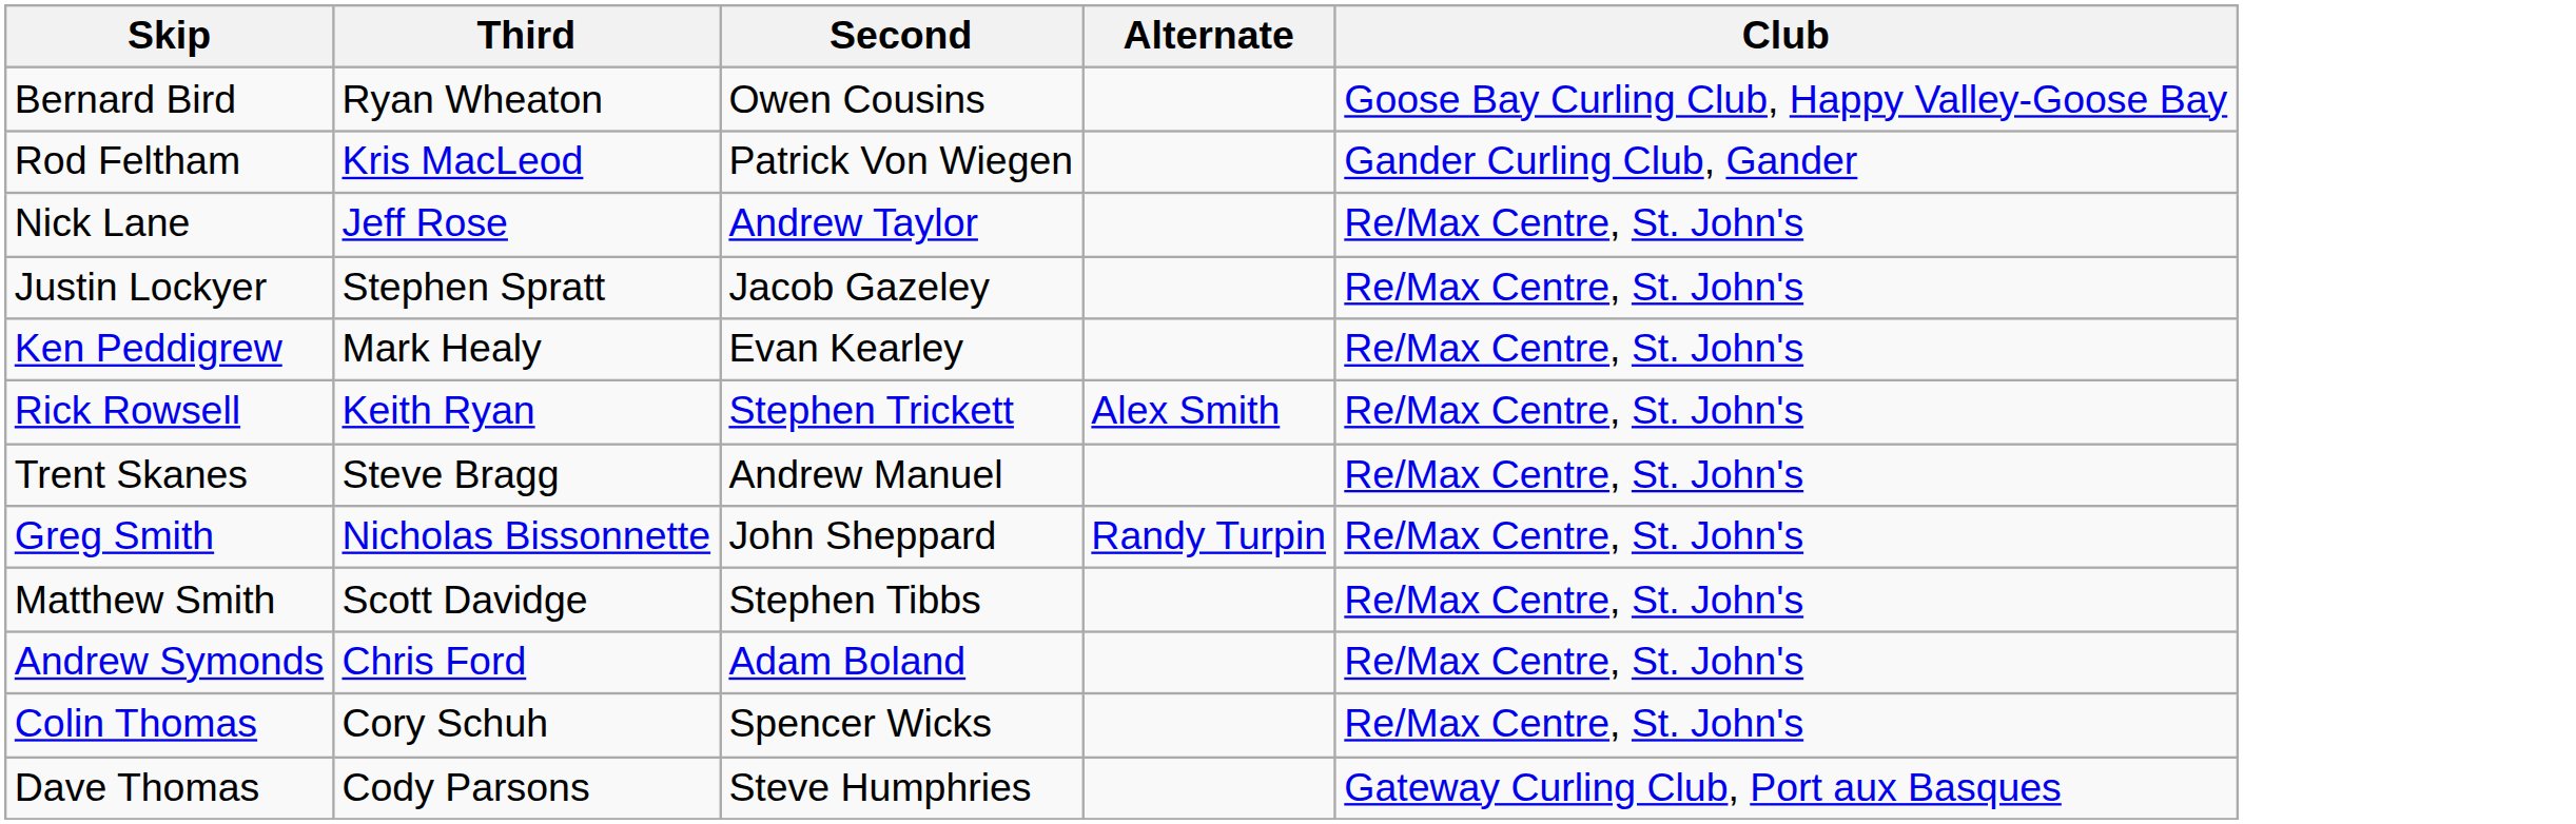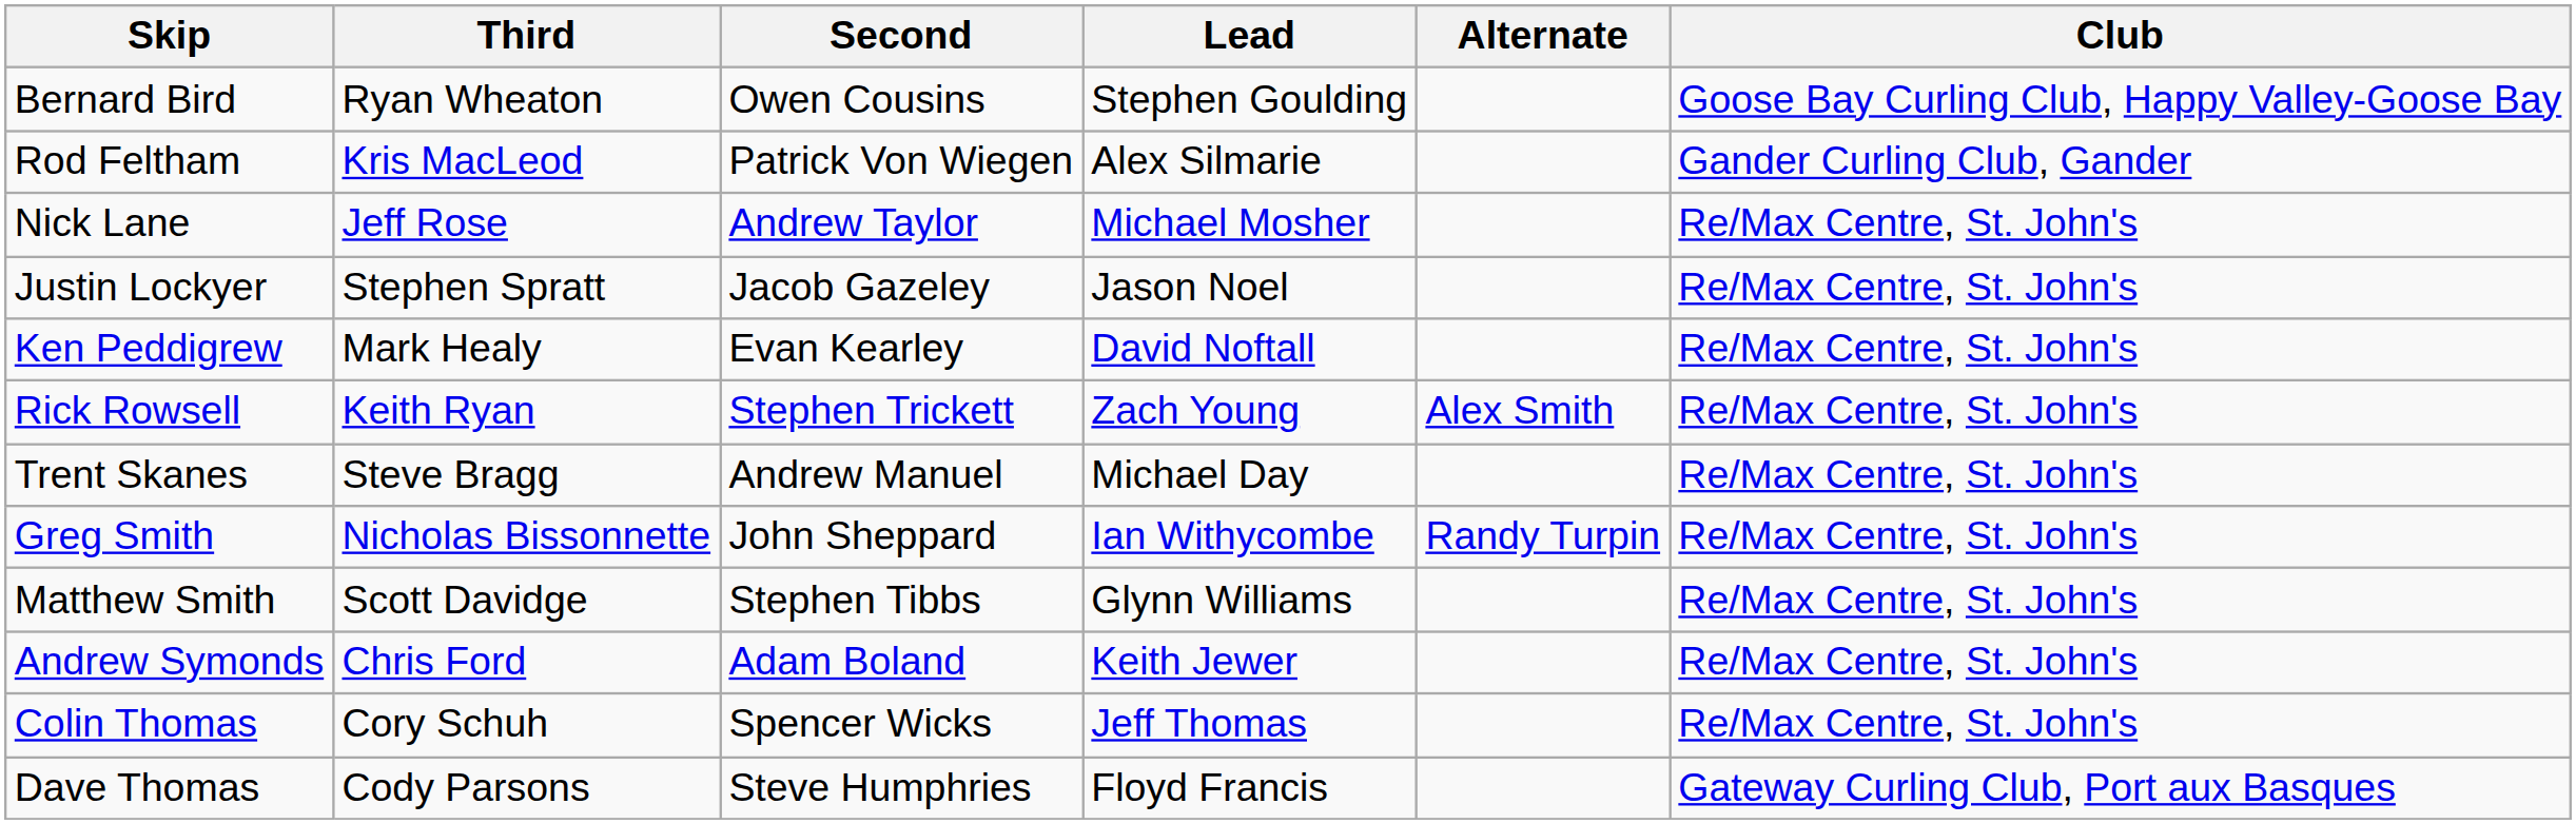 <table class="wikitable">
 <tr>
 <th>Skip</th>
 <th>Third</th>
 <th>Second</th>
+<th>Lead</th>
 <th>Alternate</th>
 <th>Club</th>
 </tr>
 <tr>
 <td>Bernard Bird</td>
 <td>Ryan Wheaton</td>
 <td>Owen Cousins</td>
+<td>Stephen Goulding</td>
 <td></td>
 <td><a href='#'>Goose Bay Curling Club</a>, <a href='#'>Happy Valley-Goose Bay</a></td>
 </tr>
 <tr>
 <td>Rod Feltham</td>
 <td><a href='#'>Kris MacLeod</a></td>
 <td>Patrick Von Wiegen</td>
+<td>Alex Silmarie</td>
 <td></td>
 <td><a href='#'>Gander Curling Club</a>, <a href='#'>Gander</a></td>
 </tr>
 <tr>
 <td>Nick Lane</td>
 <td><a href='#'>Jeff Rose</a></td>
 <td><a href='#'>Andrew Taylor</a></td>
+<td><a href='#'>Michael Mosher</a></td>
 <td></td>
 <td><a href='#'>Re/Max Centre</a>, <a href='#'>St. John's</a></td>
 </tr>
 <tr>
 <td>Justin Lockyer</td>
 <td>Stephen Spratt</td>
 <td>Jacob Gazeley</td>
+<td>Jason Noel</td>
 <td></td>
 <td><a href='#'>Re/Max Centre</a>, <a href='#'>St. John's</a></td>
 </tr>
 <tr>
 <td><a href='#'>Ken Peddigrew</a></td>
 <td>Mark Healy</td>
 <td>Evan Kearley</td>
+<td><a href='#'>David Noftall</a></td>
 <td></td>
 <td><a href='#'>Re/Max Centre</a>, <a href='#'>St. John's</a></td>
 </tr>
 <tr>
 <td><a href='#'>Rick Rowsell</a></td>
 <td><a href='#'>Keith Ryan</a></td>
 <td><a href='#'>Stephen Trickett</a></td>
+<td><a href='#'>Zach Young</a></td>
 <td><a href='#'>Alex Smith</a></td>
 <td><a href='#'>Re/Max Centre</a>, <a href='#'>St. John's</a></td>
 </tr>
 <tr>
 <td>Trent Skanes</td>
 <td>Steve Bragg</td>
 <td>Andrew Manuel</td>
+<td>Michael Day</td>
 <td></td>
 <td><a href='#'>Re/Max Centre</a>, <a href='#'>St. John's</a></td>
 </tr>
 <tr>
 <td><a href='#'>Greg Smith</a></td>
 <td><a href='#'>Nicholas Bissonnette</a></td>
 <td>John Sheppard</td>
+<td><a href='#'>Ian Withycombe</a></td>
 <td><a href='#'>Randy Turpin</a></td>
 <td><a href='#'>Re/Max Centre</a>, <a href='#'>St. John's</a></td>
 </tr>
 <tr>
 <td>Matthew Smith</td>
 <td>Scott Davidge</td>
 <td>Stephen Tibbs</td>
+<td>Glynn Williams</td>
 <td></td>
 <td><a href='#'>Re/Max Centre</a>, <a href='#'>St. John's</a></td>
 </tr>
 <tr>
 <td><a href='#'>Andrew Symonds</a></td>
 <td><a href='#'>Chris Ford</a></td>
 <td><a href='#'>Adam Boland</a></td>
+<td><a href='#'>Keith Jewer</a></td>
 <td></td>
 <td><a href='#'>Re/Max Centre</a>, <a href='#'>St. John's</a></td>
 </tr>
 <tr>
 <td><a href='#'>Colin Thomas</a></td>
 <td>Cory Schuh</td>
 <td>Spencer Wicks</td>
+<td><a href='#'>Jeff Thomas</a></td>
 <td></td>
 <td><a href='#'>Re/Max Centre</a>, <a href='#'>St. John's</a></td>
 </tr>
 <tr>
 <td>Dave Thomas</td>
 <td>Cody Parsons</td>
 <td>Steve Humphries</td>
+<td>Floyd Francis</td>
 <td></td>
 <td><a href='#'>Gateway Curling Club</a>, <a href='#'>Port aux Basques</a></td>
 </tr>
 </table>
